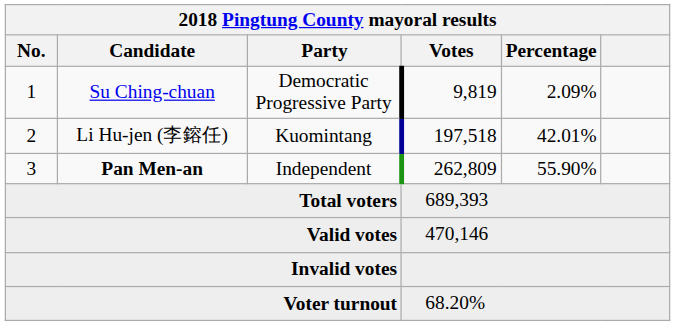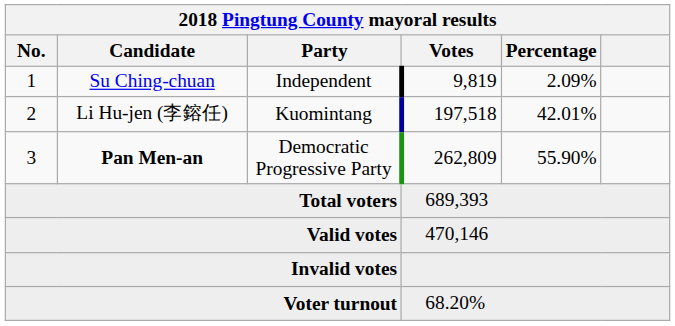 <table class="wikitable collapsible" style="margin:1em auto; text-align:center">
 <tr>
 <th colspan="6">2018 <a href='#'>Pingtung County</a> mayoral results</th>
 </tr>
 <tr>
 <th width=35>No.</th>
 <th width=150>Candidate</th>
 <th width=120>Party</th>
 <th width=75>Votes</th>
 <th width=75>Percentage</th>
 <th width=49></th>
 </tr>
 <tr>
 <td>1</td>
 <td><a href='#'>Su Ching-chuan</a></td>
-<td>Democratic Progressive Party</td>
+<td> Independent</td>
 <td style="border-left:4px solid #000000;" align="right">9,819</td>
 <td align="right">2.09%</td>
 <td align="center"></td>
 </tr>
 <tr>
 <td>2</td>
 <td>Li Hu-jen (李鎔任)</td>
 <td> Kuomintang</td>
 <td style="border-left:4px solid #000099;" align="right">197,518</td>
 <td align="right">42.01%</td>
 <td align="center"></td>
 </tr>
 <tr>
 <td>3</td>
 <td><strong>Pan Men-an</strong></td>
-<td> Independent</td>
+<td>Democratic Progressive Party</td>
 <td style="border-left:4px solid #1B9413;" align="right">262,809</td>
 <td align="right">55.90%</td>
 <td align="center"></td>
 </tr>
 <tr bgcolor=EEEEEE>
 <td colspan="3" align="right"><strong>Total voters</strong></td>
 <td colspan="3" align="left">　689,393</td>
 </tr>
 <tr bgcolor=EEEEEE>
 <td colspan="3" align="right"><strong>Valid votes</strong></td>
 <td colspan="3" align="left">　470,146</td>
 </tr>
 <tr bgcolor=EEEEEE>
 <td colspan="3" align="right"><strong>Invalid votes</strong></td>
 <td colspan="3" align="left">　</td>
 </tr>
 <tr bgcolor=EEEEEE>
 <td colspan="3" align="right"><strong>Voter turnout</strong></td>
 <td colspan="3" align="left">　68.20%</td>
 </tr>
 </table>
